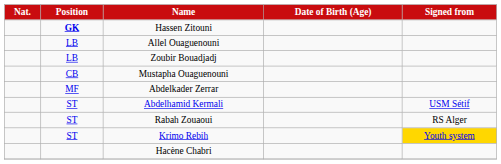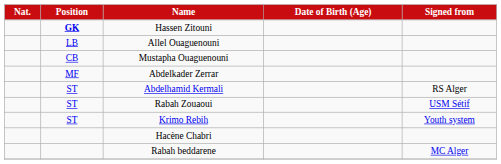 <table class="wikitable" style="text-align:center; font-size:90%; width:60%">
 <tr>
 <th style="background:#c90c0f; color:white; text-align:center;">Nat.</th>
 <th style="background:#c90c0f; color:white; text-align:center;">Position</th>
 <th style="background:#c90c0f; color:white; text-align:center;">Name</th>
 <th style="background:#c90c0f; color:white; text-align:center;">Date of Birth (Age)</th>
 <th style="background:#c90c0f; color:white; text-align:center;">Signed from</th>
 </tr>
 <tr>
 <td></td>
 <td><strong><a href='#'>GK</a></strong></td>
 <td>Hassen Zitouni</td>
 <td></td>
 <td></td>
 </tr>
 <tr>
 <td></td>
 <td><a href='#'>LB</a></td>
 <td>Allel Ouaguenouni</td>
 <td></td>
 <td></td>
 </tr>
 <tr>
 <td></td>
-<td><a href='#'>LB</a></td>
-<td>Zoubir Bouadjadj</td>
-<td></td>
-<td></td>
-</tr>
-<tr>
-<td></td>
 <td><a href='#'>CB</a></td>
 <td>Mustapha Ouaguenouni</td>
 <td></td>
 <td></td>
 </tr>
 <tr>
 <td></td>
 <td><a href='#'>MF</a></td>
 <td>Abdelkader Zerrar</td>
 <td></td>
 <td></td>
 </tr>
 <tr>
 <td></td>
 <td><a href='#'>ST</a></td>
 <td><a href='#'>Abdelhamid Kermali</a></td>
 <td></td>
-<td> <a href='#'>USM Sétif</a></td>
+<td> RS Alger</td>
 </tr>
 <tr>
 <td></td>
 <td><a href='#'>ST</a></td>
 <td>Rabah Zouaoui</td>
 <td></td>
-<td> RS Alger</td>
+<td> <a href='#'>USM Sétif</a></td>
 </tr>
 <tr>
 <td></td>
 <td><a href='#'>ST</a></td>
 <td><a href='#'>Krimo Rebih</a></td>
 <td></td>
-<td style="background: gold;"> <a href='#'>Youth system</a></td>
+<td> <a href='#'>Youth system</a></td>
 </tr>
 <tr>
 <td></td>
 <td></td>
 <td>Hacène Chabri</td>
 <td></td>
 <td></td>
 </tr>
 <tr>
+<td></td>
+<td></td>
+<td>Rabah beddarene</td>
+<td></td>
+<td> <a href='#'>MC Alger</a></td>
+</tr>
+<tr>
 </tr>
 </table>
